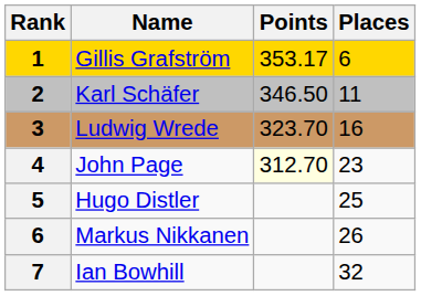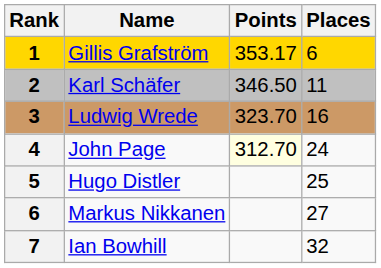 <table class="wikitable">
 <tr>
 <th>Rank</th>
 <th>Name</th>
 <th>Points</th>
 <th>Places</th>
 </tr>
 <tr bgcolor=gold>
 <td align=center><strong>1</strong></td>
 <td> <a href='#'>Gillis Grafström</a></td>
 <td>353.17</td>
 <td>6</td>
 </tr>
 <tr bgcolor=silver>
 <td align=center><strong>2</strong></td>
 <td> <a href='#'>Karl Schäfer</a></td>
 <td>346.50</td>
 <td>11</td>
 </tr>
 <tr bgcolor=cc9966>
 <td align=center><strong>3</strong></td>
 <td> <a href='#'>Ludwig Wrede</a></td>
 <td>323.70</td>
 <td>16</td>
 </tr>
 <tr>
 <th>4</th>
 <td> <a href='#'>John Page</a></td>
 <td style="background: lightyellow;">312.70</td>
-<td>23</td>
+<td>24</td>
 </tr>
 <tr>
 <th>5</th>
 <td> <a href='#'>Hugo Distler</a></td>
 <td></td>
 <td>25</td>
 </tr>
 <tr>
 <th>6</th>
 <td> <a href='#'>Markus Nikkanen</a></td>
 <td></td>
-<td>26</td>
+<td>27</td>
 </tr>
 <tr>
 <th>7</th>
 <td> <a href='#'>Ian Bowhill</a></td>
 <td></td>
 <td>32</td>
 </tr>
 </table>
